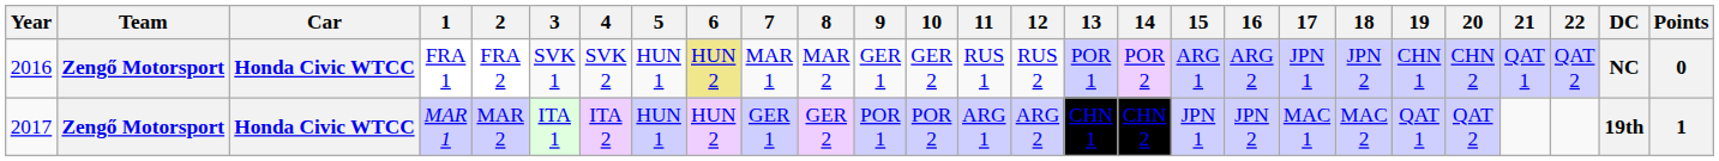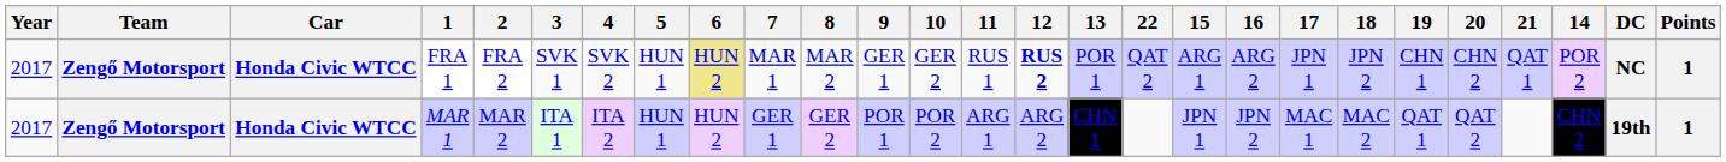 <table class="wikitable" style="text-align:center; font-size:85%">
 <tr>
 <th>Year</th>
 <th>Team</th>
 <th>Car</th>
 <th>1</th>
 <th>2</th>
 <th>3</th>
 <th>4</th>
 <th>5</th>
 <th>6</th>
 <th>7</th>
 <th>8</th>
 <th>9</th>
 <th>10</th>
 <th>11</th>
 <th>12</th>
 <th>13</th>
-<th>14</th>
+<th>22</th>
 <th>15</th>
 <th>16</th>
 <th>17</th>
 <th>18</th>
 <th>19</th>
 <th>20</th>
 <th>21</th>
-<th>22</th>
+<th>14</th>
 <th>DC</th>
 <th>Points</th>
 </tr>
 <tr>
-<td><a href='#'>2016</a></td>
+<td><a href='#'>2017</a></td>
 <th><a href='#'>Zengő Motorsport</a></th>
 <th><a href='#'>Honda Civic WTCC</a></th>
 <td style="background:#FFFFFF;"><a href='#'>FRA<br>1</a><br></td>
 <td style="background:#FFFFFF;"><a href='#'>FRA<br>2</a><br></td>
 <td><a href='#'>SVK<br>1</a></td>
 <td><a href='#'>SVK<br>2</a></td>
 <td><a href='#'>HUN<br>1</a></td>
 <td style="background: khaki;"><a href='#'>HUN<br>2</a></td>
 <td><a href='#'>MAR<br>1</a></td>
 <td><a href='#'>MAR<br>2</a></td>
 <td><a href='#'>GER<br>1</a></td>
 <td><a href='#'>GER<br>2</a></td>
 <td><a href='#'>RUS<br>1</a></td>
-<td><a href='#'>RUS<br>2</a></td>
+<td><strong><a href='#'>RUS<br>2</a></strong></td>
 <td style="background:#CFCFFF;"><a href='#'>POR<br>1</a><br></td>
-<td style="background:#EFCFFF;"><a href='#'>POR<br>2</a><br></td>
+<td style="background:#CFCFFF;"><a href='#'>QAT<br>2</a><br></td>
 <td style="background:#CFCFFF;"><a href='#'>ARG<br>1</a><br></td>
 <td style="background:#CFCFFF;"><a href='#'>ARG<br>2</a><br></td>
 <td style="background:#CFCFFF;"><a href='#'>JPN<br>1</a><br></td>
 <td style="background:#CFCFFF;"><a href='#'>JPN<br>2</a><br></td>
 <td style="background:#CFCFFF;"><a href='#'>CHN<br>1</a><br></td>
 <td style="background:#CFCFFF;"><a href='#'>CHN<br>2</a><br></td>
 <td style="background:#CFCFFF;"><a href='#'>QAT<br>1</a><br></td>
-<td style="background:#CFCFFF;"><a href='#'>QAT<br>2</a><br></td>
+<td style="background:#EFCFFF;"><a href='#'>POR<br>2</a><br></td>
 <th>NC</th>
-<th>0</th>
+<th>1</th>
 </tr>
 <tr>
 <td><a href='#'>2017</a></td>
 <th><a href='#'>Zengő Motorsport</a></th>
 <th><a href='#'>Honda Civic WTCC</a></th>
 <td style="background:#CFCFFF;"><em><a href='#'>MAR<br>1</a></em><br></td>
 <td style="background:#CFCFFF;"><a href='#'>MAR<br>2</a><br></td>
 <td style="background:#DFFFDF;"><a href='#'>ITA<br>1</a><br></td>
 <td style="background:#EFCFFF;"><a href='#'>ITA<br>2</a><br></td>
 <td style="background:#CFCFFF;"><a href='#'>HUN<br>1</a><br></td>
 <td style="background:#EFCFFF;"><a href='#'>HUN<br>2</a><br></td>
 <td style="background:#CFCFFF;"><a href='#'>GER<br>1</a><br></td>
 <td style="background:#EFCFFF;"><a href='#'>GER<br>2</a><br></td>
 <td style="background:#CFCFFF;"><a href='#'>POR<br>1</a><br></td>
 <td style="background:#CFCFFF;"><a href='#'>POR<br>2</a><br></td>
 <td style="background:#CFCFFF;"><a href='#'>ARG<br>1</a><br></td>
 <td style="background:#CFCFFF;"><a href='#'>ARG<br>2</a><br></td>
 <td style="background:#000000; color:white"><a href='#'><span>CHN<br>1</span></a><br></td>
-<td style="background:#000000; color:white"><a href='#'><span>CHN<br>2</span></a><br></td>
+<td></td>
 <td style="background:#CFCFFF;"><a href='#'>JPN<br>1</a><br></td>
 <td style="background:#CFCFFF;"><a href='#'>JPN<br>2</a><br></td>
 <td style="background:#CFCFFF;"><a href='#'>MAC<br>1</a><br></td>
 <td style="background:#CFCFFF;"><a href='#'>MAC<br>2</a><br></td>
 <td style="background:#CFCFFF;"><a href='#'>QAT<br>1</a><br></td>
 <td style="background:#CFCFFF;"><a href='#'>QAT<br>2</a><br></td>
 <td></td>
-<td></td>
+<td style="background:#000000; color:white"><a href='#'><span>CHN<br>2</span></a><br></td>
 <th>19th</th>
 <th>1</th>
 </tr>
 </table>
